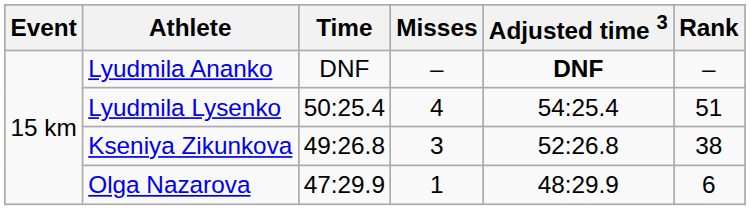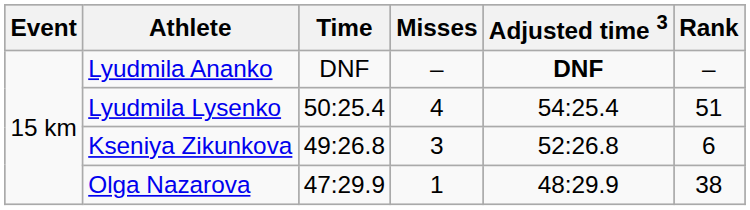 <table class="wikitable" style="font-size:90%">
 <tr>
 <th>Event</th>
 <th>Athlete</th>
 <th>Time</th>
 <th>Misses</th>
 <th>Adjusted time <sup>3</sup></th>
 <th>Rank</th>
 </tr>
 <tr>
 <td rowspan="4">15 km</td>
 <td><a href='#'>Lyudmila Ananko</a></td>
 <td align="center">DNF</td>
 <td align="center">–</td>
 <td align="center"><strong>DNF</strong></td>
 <td align="center">–</td>
 </tr>
 <tr>
 <td><a href='#'>Lyudmila Lysenko</a></td>
 <td align="center">50:25.4</td>
 <td align="center">4</td>
 <td align="center">54:25.4</td>
 <td align="center">51</td>
 </tr>
 <tr>
 <td><a href='#'>Kseniya Zikunkova</a></td>
 <td align="center">49:26.8</td>
 <td align="center">3</td>
 <td align="center">52:26.8</td>
-<td align="center">38</td>
+<td align="center">6</td>
 </tr>
 <tr>
 <td><a href='#'>Olga Nazarova</a></td>
 <td align="center">47:29.9</td>
 <td align="center">1</td>
 <td align="center">48:29.9</td>
-<td align="center">6</td>
+<td align="center">38</td>
 </tr>
 </table>
